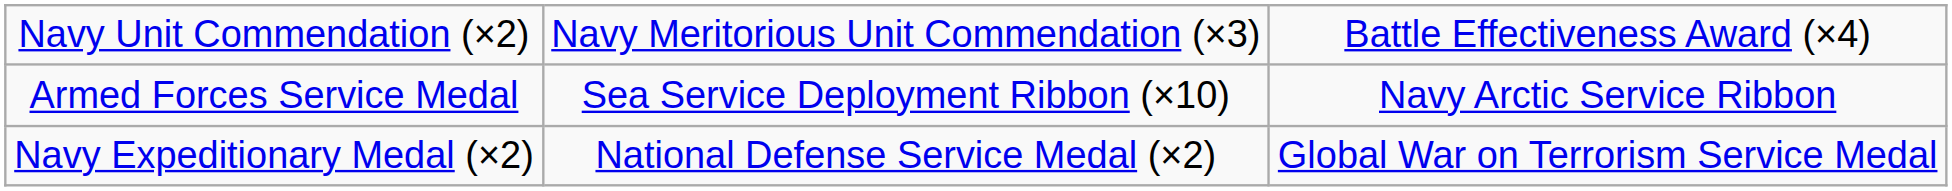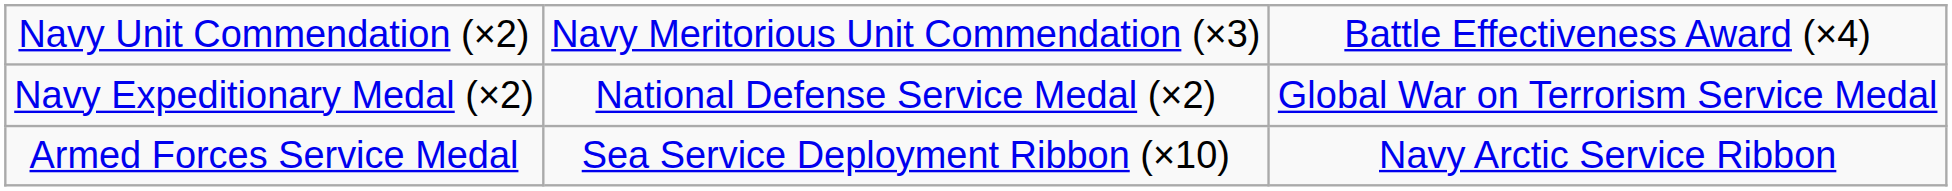 <table class="wikitable" style="margin-left: auto; margin-right: auto; text-align: center; margin-bottom: -1px;">
 <tr>
 <td><a href='#'>Navy Unit Commendation</a> (×2)</td>
 <td><a href='#'>Navy Meritorious Unit Commendation</a> (×3)</td>
 <td><a href='#'>Battle Effectiveness Award</a> (×4)</td>
 </tr>
 <tr>
+<td><a href='#'>Navy Expeditionary Medal</a> (×2)</td>
+<td><a href='#'>National Defense Service Medal</a> (×2)</td>
+<td><a href='#'>Global War on Terrorism Service Medal</a></td>
+</tr>
+<tr>
 <td><a href='#'>Armed Forces Service Medal</a></td>
 <td><a href='#'>Sea Service Deployment Ribbon</a> (×10)</td>
 <td><a href='#'>Navy Arctic Service Ribbon</a></td>
 </tr>
-<tr>
-<td><a href='#'>Navy Expeditionary Medal</a> (×2)</td>
-<td><a href='#'>National Defense Service Medal</a> (×2)</td>
-<td><a href='#'>Global War on Terrorism Service Medal</a></td>
-</tr>
 </table>
